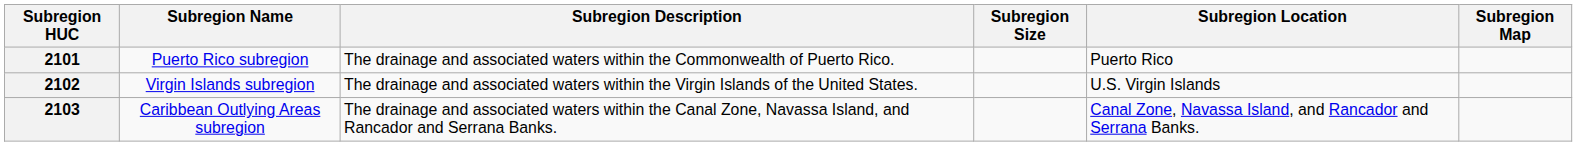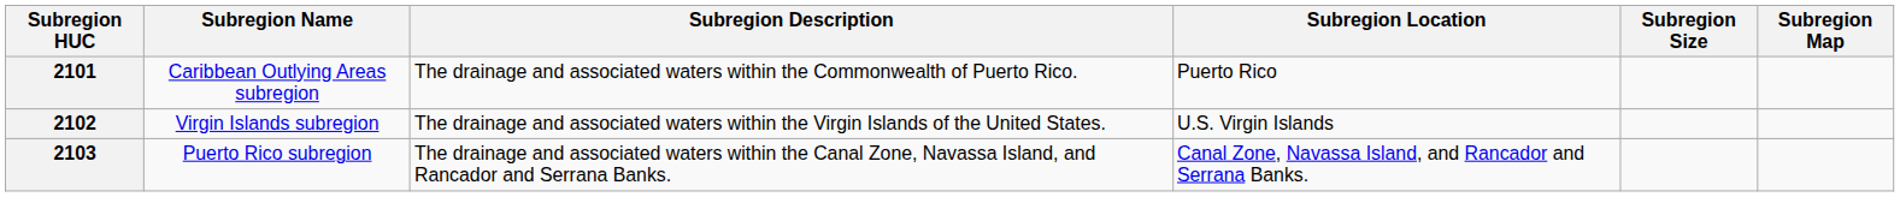 <table class="wikitable" border="1" style="margin: 1em auto 1em auto;">
 <tr valign="top">
 <th scope="col">Subregion HUC</th>
 <th scope="col">Subregion Name</th>
 <th scope="col">Subregion Description</th>
+<th scope="col">Subregion Location</th>
 <th scope="col">Subregion Size</th>
-<th scope="col">Subregion Location</th>
 <th scope="col">Subregion Map</th>
 </tr>
 <tr valign="top">
 <th scope="row">2101</th>
-<td align="center"><a href='#'>Puerto Rico subregion</a></td>
+<td align="center"><a href='#'>Caribbean Outlying Areas subregion</a></td>
 <td align="left">The drainage and associated waters within the Commonwealth of Puerto Rico.</td>
+<td>Puerto Rico</td>
 <td align="center"></td>
-<td>Puerto Rico</td>
 <td align="right"></td>
 </tr>
 <tr valign="top">
 <th scope="row">2102</th>
 <td align="center"><a href='#'>Virgin Islands subregion</a></td>
 <td align="left">The drainage and associated waters within the Virgin Islands of the United States.</td>
+<td>U.S. Virgin Islands</td>
 <td align="center"></td>
-<td>U.S. Virgin Islands</td>
 <td align="right"></td>
 </tr>
 <tr valign="top">
 <th scope="row">2103</th>
-<td align="center"><a href='#'>Caribbean Outlying Areas subregion</a></td>
+<td align="center"><a href='#'>Puerto Rico subregion</a></td>
 <td align="left">The drainage and associated waters within the Canal Zone, Navassa Island, and Rancador and Serrana Banks.</td>
+<td><a href='#'>Canal Zone</a>, <a href='#'>Navassa Island</a>, and <a href='#'>Rancador</a> and <a href='#'>Serrana</a> Banks.</td>
 <td align="center"></td>
-<td><a href='#'>Canal Zone</a>, <a href='#'>Navassa Island</a>, and <a href='#'>Rancador</a> and <a href='#'>Serrana</a> Banks.</td>
 <td align="right"></td>
 </tr>
 </table>
